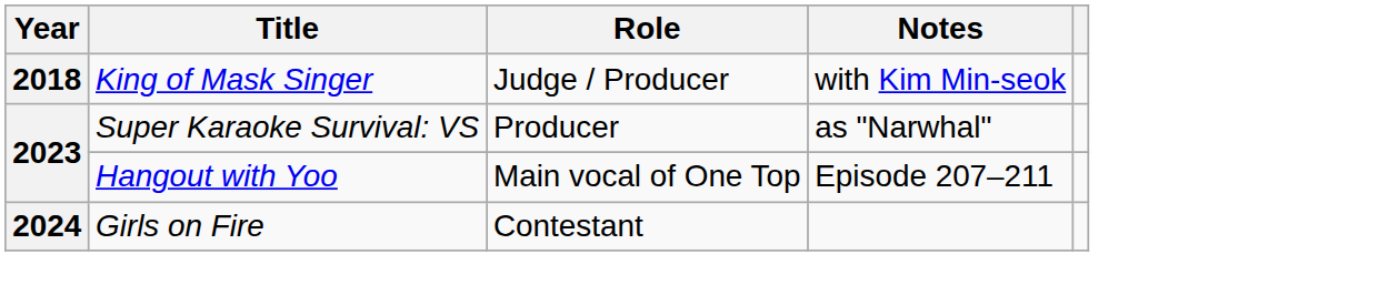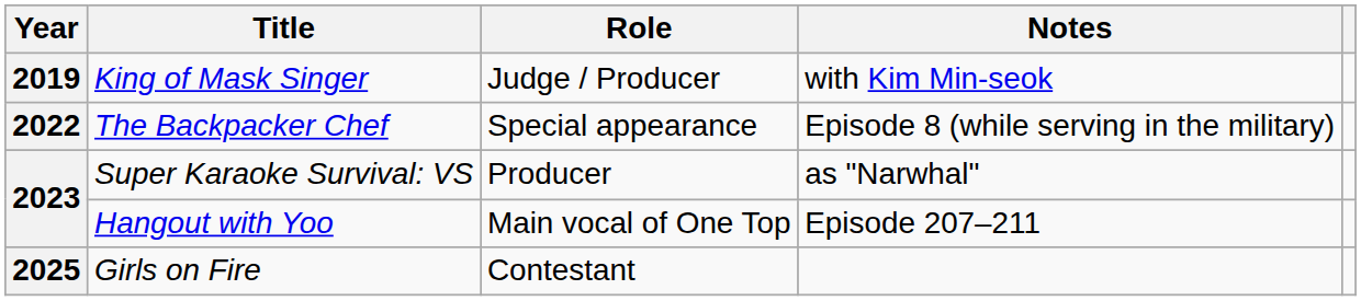 <table class="wikitable plainrowheaders sortable">
 <tr>
 <th scope="col">Year</th>
 <th scope="col">Title</th>
 <th scope="col">Role</th>
 <th scope="col" class="unsortable">Notes</th>
 <th scope="col" class="unsortable"></th>
 </tr>
 <tr>
-<th scope="row">2018</th>
+<th scope="row">2019</th>
 <td><em><a href='#'>King of Mask Singer</a></em></td>
 <td>Judge / Producer</td>
 <td>with <a href='#'>Kim Min-seok</a></td>
+<td style="text-align:center"></td>
+</tr>
+<tr>
+<th scope="row">2022</th>
+<td><em><a href='#'>The Backpacker Chef</a></em></td>
+<td>Special appearance</td>
+<td>Episode 8 (while serving in the military)</td>
 <td style="text-align:center"></td>
 </tr>
 <tr>
 <th scope="row" rowspan="2">2023</th>
 <td><em>Super Karaoke Survival: VS</em></td>
 <td>Producer</td>
 <td>as "Narwhal"</td>
 <td style="text-align:center"></td>
 </tr>
 <tr>
 <td><em><a href='#'>Hangout with Yoo</a></em></td>
 <td>Main vocal of One Top</td>
 <td>Episode 207–211</td>
 <td style="text-align:center"></td>
 </tr>
 <tr>
-<th scope="row">2024</th>
+<th scope="row">2025</th>
 <td><em>Girls on Fire</em></td>
 <td>Contestant</td>
 <td></td>
 <td style="text-align:center"></td>
 </tr>
 </table>
